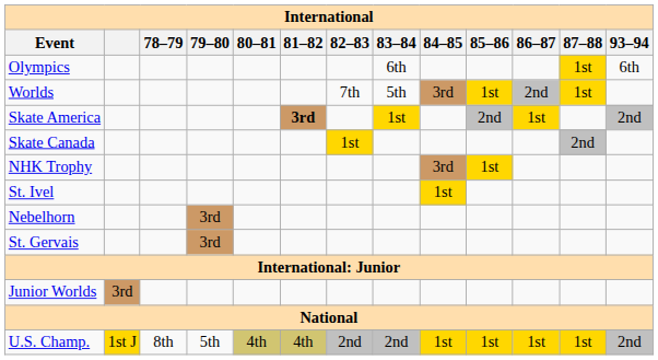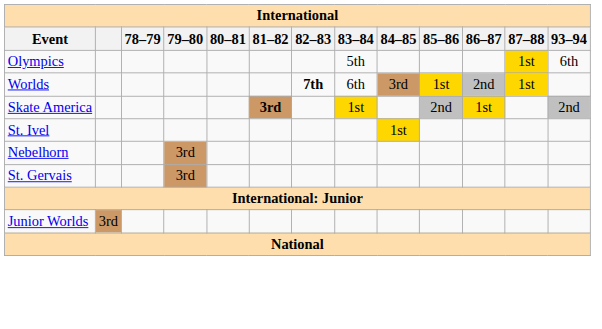 <table class="wikitable" style="text-align:center">
 <tr>
 <th style="background-color: #ffdead; " colspan=13 align=center>International</th>
 </tr>
 <tr>
 <th>Event</th>
 <th></th>
 <th>78–79</th>
 <th>79–80</th>
 <th>80–81</th>
 <th>81–82</th>
 <th>82–83</th>
 <th>83–84</th>
 <th>84–85</th>
 <th>85–86</th>
 <th>86–87</th>
 <th>87–88</th>
 <th>93–94</th>
 </tr>
 <tr>
 <td align=left><a href='#'>Olympics</a></td>
 <td></td>
 <td></td>
 <td></td>
 <td></td>
 <td></td>
 <td></td>
-<td>6th</td>
+<td>5th</td>
 <td></td>
 <td></td>
 <td></td>
 <td bgcolor=gold>1st</td>
 <td>6th</td>
 </tr>
 <tr>
 <td align=left><a href='#'>Worlds</a></td>
 <td></td>
 <td></td>
 <td></td>
 <td></td>
 <td></td>
-<td>7th</td>
-<td>5th</td>
+<td><strong>7th</strong></td>
+<td>6th</td>
 <td bgcolor=cc9966>3rd</td>
 <td bgcolor=gold>1st</td>
 <td bgcolor=silver>2nd</td>
 <td bgcolor=gold>1st</td>
 <td></td>
 </tr>
 <tr>
 <td align=left><a href='#'>Skate America</a></td>
 <td></td>
 <td></td>
 <td></td>
 <td></td>
 <td bgcolor=cc9966><strong>3rd</strong></td>
 <td></td>
 <td bgcolor=gold>1st</td>
 <td></td>
 <td bgcolor=silver>2nd</td>
 <td bgcolor=gold>1st</td>
 <td></td>
 <td bgcolor=silver>2nd</td>
-</tr>
-<tr>
-<td align=left><a href='#'>Skate Canada</a></td>
-<td></td>
-<td></td>
-<td></td>
-<td></td>
-<td></td>
-<td bgcolor=gold>1st</td>
-<td></td>
-<td></td>
-<td></td>
-<td></td>
-<td bgcolor=silver>2nd</td>
-<td></td>
-</tr>
-<tr>
-<td align=left><a href='#'>NHK Trophy</a></td>
-<td></td>
-<td></td>
-<td></td>
-<td></td>
-<td></td>
-<td></td>
-<td></td>
-<td bgcolor=cc9966>3rd</td>
-<td bgcolor=gold>1st</td>
-<td></td>
-<td></td>
-<td></td>
 </tr>
 <tr>
 <td align=left><a href='#'>St. Ivel</a></td>
 <td></td>
 <td></td>
 <td></td>
 <td></td>
 <td></td>
 <td></td>
 <td></td>
 <td bgcolor=gold>1st</td>
 <td></td>
 <td></td>
 <td></td>
 <td></td>
 </tr>
 <tr>
 <td align=left><a href='#'>Nebelhorn</a></td>
 <td></td>
 <td></td>
 <td bgcolor=cc9966>3rd</td>
 <td></td>
 <td></td>
 <td></td>
 <td></td>
 <td></td>
 <td></td>
 <td></td>
 <td></td>
 <td></td>
 </tr>
 <tr>
 <td align=left><a href='#'>St. Gervais</a></td>
 <td></td>
 <td></td>
 <td bgcolor=cc9966>3rd</td>
 <td></td>
 <td></td>
 <td></td>
 <td></td>
 <td></td>
 <td></td>
 <td></td>
 <td></td>
 <td></td>
 </tr>
 <tr>
 <th style="background-color: #ffdead; " colspan=13 align=center>International: Junior</th>
 </tr>
 <tr>
 <td align=left><a href='#'>Junior Worlds</a></td>
 <td bgcolor=cc9966>3rd</td>
 <td></td>
 <td></td>
 <td></td>
 <td></td>
 <td></td>
 <td></td>
 <td></td>
 <td></td>
 <td></td>
 <td></td>
 <td></td>
 </tr>
 <tr>
 <th style="background-color: #ffdead; " colspan=13 align=center>National</th>
 </tr>
-<tr>
-<td align=left><a href='#'>U.S. Champ.</a></td>
-<td bgcolor=gold>1st J</td>
-<td>8th</td>
-<td>5th</td>
-<td bgcolor=d1c571>4th</td>
-<td bgcolor=d1c571>4th</td>
-<td bgcolor=silver>2nd</td>
-<td bgcolor=silver>2nd</td>
-<td bgcolor=gold>1st</td>
-<td bgcolor=gold>1st</td>
-<td bgcolor=gold>1st</td>
-<td bgcolor=gold>1st</td>
-<td bgcolor=silver>2nd</td>
-</tr>
 </table>
